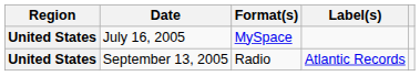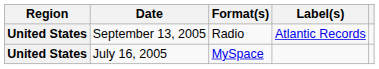 <table class="wikitable plainrowheaders">
 <tr>
 <th scope="col">Region</th>
 <th scope="col">Date</th>
 <th scope="col">Format(s)</th>
 <th scope="col">Label(s)</th>
 <th scope="col"></th>
 </tr>
 <tr>
 <th scope="row">United States</th>
+<td>September 13, 2005</td>
+<td>Radio</td>
+<td><a href='#'>Atlantic Records</a></td>
+<td></td>
+</tr>
+<tr>
+<th scope="row">United States</th>
 <td>July 16, 2005</td>
 <td><a href='#'>MySpace</a></td>
 <td></td>
 <td></td>
 </tr>
-<tr>
-<th scope="row">United States</th>
-<td>September 13, 2005</td>
-<td>Radio</td>
-<td><a href='#'>Atlantic Records</a></td>
-<td></td>
-</tr>
 </table>
